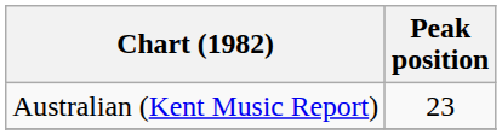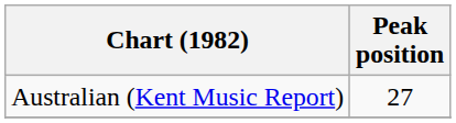 <table class="wikitable">
 <tr>
 <th>Chart (1982)</th>
 <th>Peak<br>position</th>
 </tr>
 <tr>
 <td>Australian (<a href='#'>Kent Music Report</a>)</td>
-<td align="center">23</td>
+<td align="center">27</td>
 </tr>
 <tr>
 </tr>
 <tr>
 </tr>
 </table>
